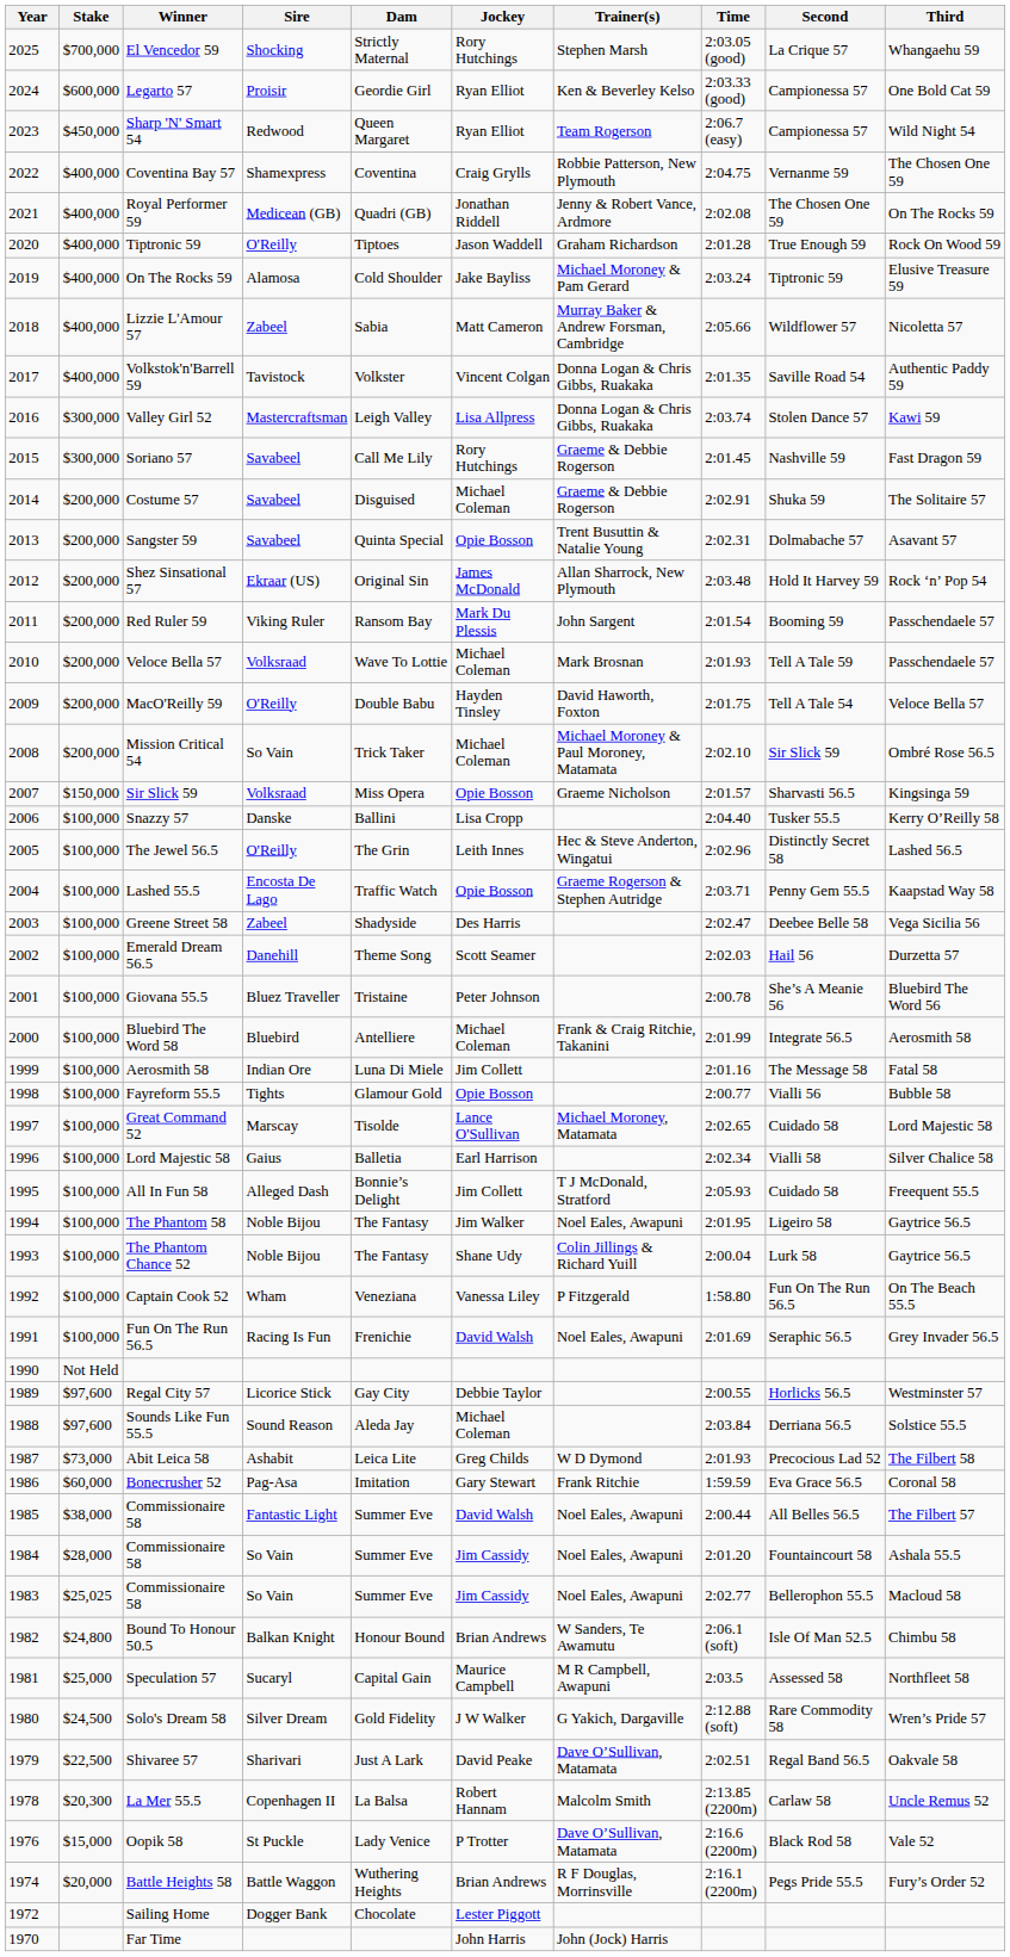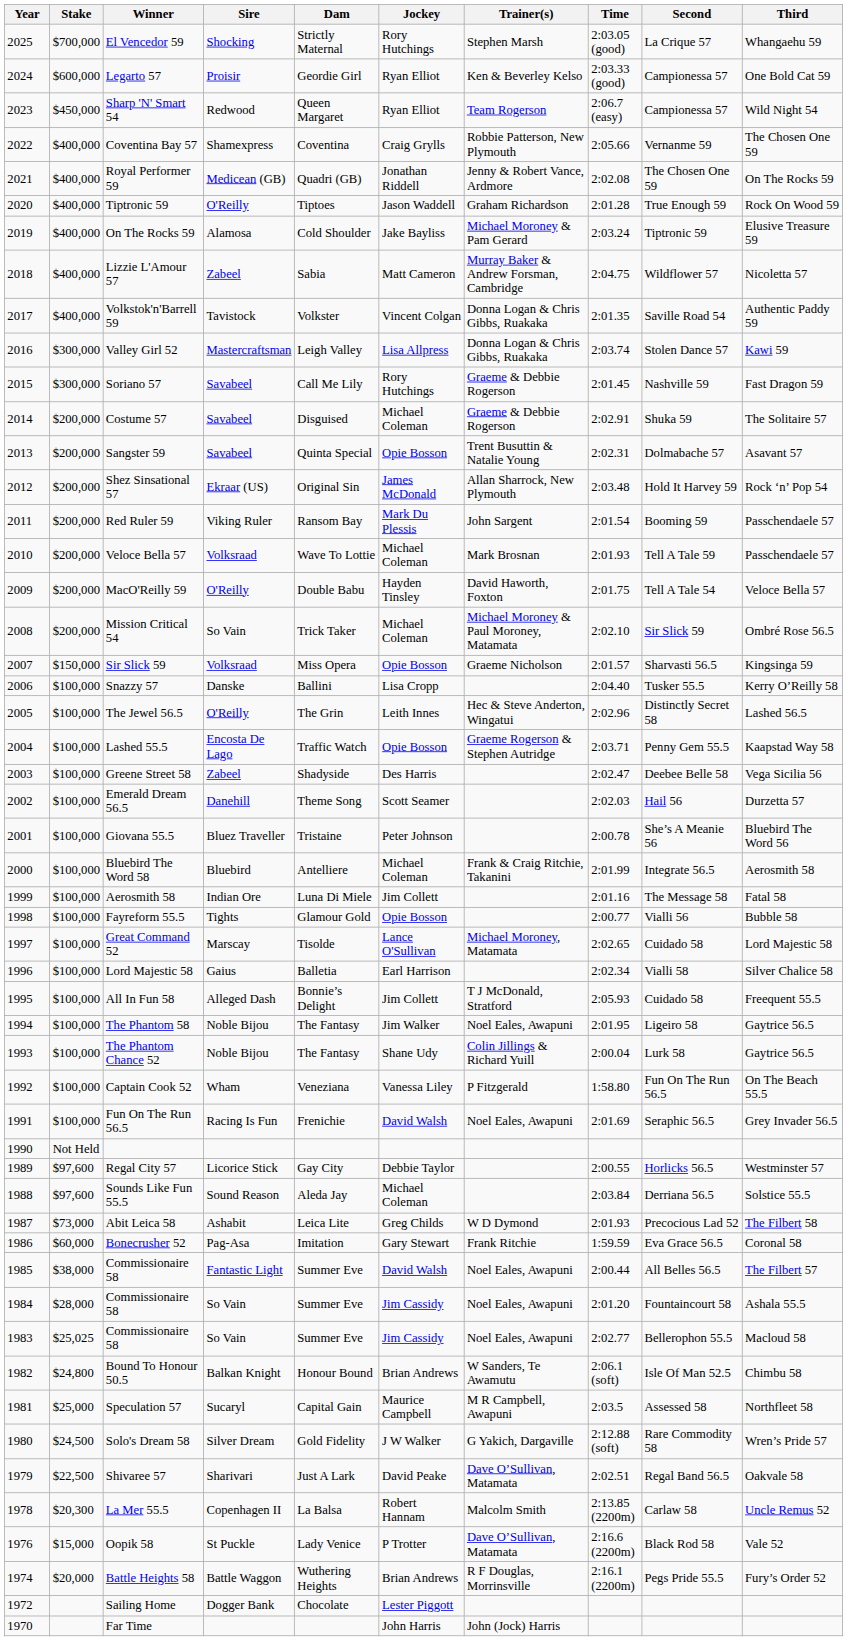 <table class="wikitable sortable">
 <tr>
 <th width="50px">Year<br></th>
 <th width="50px">Stake<br></th>
 <th width="120px">Winner<br></th>
 <th width="100px">Sire <br></th>
 <th width="100px">Dam<br></th>
 <th width="100px">Jockey<br></th>
 <th width="150px">Trainer(s)<br></th>
 <th width="60px">Time<br></th>
 <th width="120px">Second<br></th>
 <th width="120px">Third<br></th>
 </tr>
 <tr>
 <td>2025</td>
 <td>$700,000</td>
 <td><a href='#'>El Vencedor</a> 59</td>
 <td><a href='#'>Shocking</a></td>
 <td>Strictly Maternal</td>
 <td>Rory Hutchings</td>
 <td>Stephen Marsh</td>
 <td>2:03.05 (good)</td>
 <td>La Crique 57</td>
 <td>Whangaehu 59</td>
 </tr>
 <tr>
 <td>2024</td>
 <td>$600,000</td>
 <td><a href='#'>Legarto</a> 57  </td>
 <td><a href='#'>Proisir</a></td>
 <td>Geordie Girl</td>
 <td>Ryan Elliot</td>
 <td>Ken & Beverley Kelso</td>
 <td>2:03.33 (good)</td>
 <td>Campionessa 57</td>
 <td>One Bold Cat 59</td>
 </tr>
 <tr>
 <td>2023 </td>
 <td>$450,000</td>
 <td><a href='#'>Sharp 'N' Smart</a> 54</td>
 <td>Redwood</td>
 <td>Queen Margaret</td>
 <td>Ryan Elliot</td>
 <td><a href='#'>Team Rogerson</a></td>
 <td>2:06.7 (easy)</td>
 <td>Campionessa 57</td>
 <td>Wild Night 54</td>
 </tr>
 <tr>
 <td>2022 </td>
 <td>$400,000</td>
 <td>Coventina Bay 57</td>
 <td>Shamexpress</td>
 <td>Coventina</td>
 <td>Craig Grylls</td>
 <td>Robbie Patterson, New Plymouth</td>
-<td>2:04.75</td>
+<td>2:05.66</td>
 <td>Vernanme 59</td>
 <td>The Chosen One 59</td>
 </tr>
 <tr>
 <td>2021 </td>
 <td>$400,000</td>
 <td>Royal Performer 59</td>
 <td><a href='#'>Medicean</a> (GB)</td>
 <td>Quadri (GB)</td>
 <td>Jonathan Riddell</td>
 <td>Jenny & Robert Vance, Ardmore</td>
 <td>2:02.08</td>
 <td>The Chosen One 59</td>
 <td>On The Rocks 59</td>
 </tr>
 <tr>
 <td>2020 </td>
 <td>$400,000</td>
 <td>Tiptronic 59</td>
 <td><a href='#'>O'Reilly</a></td>
 <td>Tiptoes</td>
 <td>Jason Waddell</td>
 <td>Graham Richardson</td>
 <td>2:01.28</td>
 <td>True Enough 59</td>
 <td>Rock On Wood 59</td>
 </tr>
 <tr>
 <td>2019 </td>
 <td>$400,000</td>
 <td>On The Rocks 59</td>
 <td>Alamosa</td>
 <td>Cold Shoulder</td>
 <td>Jake Bayliss</td>
 <td><a href='#'>Michael Moroney</a> & Pam Gerard</td>
 <td>2:03.24</td>
 <td>Tiptronic 59</td>
 <td>Elusive Treasure 59</td>
 </tr>
 <tr>
 <td>2018 </td>
 <td>$400,000</td>
 <td>Lizzie L'Amour 57</td>
 <td><a href='#'>Zabeel</a></td>
 <td>Sabia</td>
 <td>Matt Cameron</td>
 <td><a href='#'>Murray Baker</a> & Andrew Forsman, Cambridge</td>
-<td>2:05.66</td>
+<td>2:04.75</td>
 <td>Wildflower 57</td>
 <td>Nicoletta 57</td>
 </tr>
 <tr>
 <td>2017 </td>
 <td>$400,000</td>
 <td>Volkstok'n'Barrell 59</td>
 <td>Tavistock</td>
 <td>Volkster</td>
 <td>Vincent Colgan</td>
 <td>Donna Logan & Chris Gibbs, Ruakaka</td>
 <td>2:01.35</td>
 <td>Saville Road 54</td>
 <td>Authentic Paddy 59</td>
 </tr>
 <tr>
 <td>2016 </td>
 <td>$300,000</td>
 <td>Valley Girl 52</td>
 <td><a href='#'>Mastercraftsman</a></td>
 <td>Leigh Valley</td>
 <td><a href='#'>Lisa Allpress</a></td>
 <td>Donna Logan & Chris Gibbs, Ruakaka</td>
 <td>2:03.74</td>
 <td>Stolen Dance 57</td>
 <td><a href='#'>Kawi</a> 59</td>
 </tr>
 <tr>
 <td>2015 </td>
 <td>$300,000</td>
 <td>Soriano 57</td>
 <td><a href='#'>Savabeel</a></td>
 <td>Call Me Lily</td>
 <td>Rory Hutchings</td>
 <td><a href='#'>Graeme</a> & Debbie Rogerson</td>
 <td>2:01.45</td>
 <td>Nashville 59</td>
 <td>Fast Dragon 59</td>
 </tr>
 <tr>
 <td>2014 </td>
 <td>$200,000</td>
 <td>Costume 57</td>
 <td><a href='#'>Savabeel</a></td>
 <td>Disguised</td>
 <td>Michael Coleman</td>
 <td><a href='#'>Graeme</a> & Debbie Rogerson</td>
 <td>2:02.91</td>
 <td>Shuka 59</td>
 <td>The Solitaire 57</td>
 </tr>
 <tr>
 <td>2013 </td>
 <td>$200,000</td>
 <td>Sangster 59</td>
 <td><a href='#'>Savabeel</a></td>
 <td>Quinta Special</td>
 <td><a href='#'>Opie Bosson</a></td>
 <td>Trent Busuttin & Natalie Young</td>
 <td>2:02.31</td>
 <td>Dolmabache 57</td>
 <td>Asavant 57</td>
 </tr>
 <tr>
 <td>2012 </td>
 <td>$200,000</td>
 <td>Shez Sinsational 57</td>
 <td><a href='#'>Ekraar</a> (US)</td>
 <td>Original Sin</td>
 <td><a href='#'>James McDonald</a></td>
 <td>Allan Sharrock, New Plymouth</td>
 <td>2:03.48</td>
 <td>Hold It Harvey 59</td>
 <td>Rock ‘n’ Pop 54</td>
 </tr>
 <tr>
 <td>2011 </td>
 <td>$200,000</td>
 <td>Red Ruler 59</td>
 <td>Viking Ruler</td>
 <td>Ransom Bay</td>
 <td><a href='#'>Mark Du Plessis</a></td>
 <td>John Sargent</td>
 <td>2:01.54</td>
 <td>Booming 59</td>
 <td>Passchendaele 57</td>
 </tr>
 <tr>
 <td>2010 </td>
 <td>$200,000</td>
 <td>Veloce Bella 57</td>
 <td><a href='#'>Volksraad</a></td>
 <td>Wave To Lottie</td>
 <td>Michael Coleman</td>
 <td>Mark Brosnan</td>
 <td>2:01.93</td>
 <td>Tell A Tale 59</td>
 <td>Passchendaele 57</td>
 </tr>
 <tr>
 <td>2009 </td>
 <td>$200,000</td>
 <td>MacO'Reilly 59</td>
 <td><a href='#'>O'Reilly</a></td>
 <td>Double Babu</td>
 <td>Hayden Tinsley</td>
 <td>David Haworth, Foxton</td>
 <td>2:01.75</td>
 <td>Tell A Tale 54</td>
 <td>Veloce Bella 57</td>
 </tr>
 <tr>
 <td>2008 </td>
 <td>$200,000</td>
 <td>Mission Critical 54</td>
 <td>So Vain</td>
 <td>Trick Taker</td>
 <td>Michael Coleman</td>
 <td><a href='#'>Michael Moroney</a> & Paul Moroney, Matamata</td>
 <td>2:02.10</td>
 <td><a href='#'>Sir Slick</a> 59</td>
 <td>Ombré Rose 56.5</td>
 </tr>
 <tr>
 <td>2007 </td>
 <td>$150,000</td>
 <td><a href='#'>Sir Slick</a> 59</td>
 <td><a href='#'>Volksraad</a></td>
 <td>Miss Opera</td>
 <td><a href='#'>Opie Bosson</a></td>
 <td>Graeme Nicholson</td>
 <td>2:01.57</td>
 <td>Sharvasti 56.5</td>
 <td>Kingsinga 59</td>
 </tr>
 <tr>
 <td>2006</td>
 <td>$100,000</td>
 <td>Snazzy 57</td>
 <td>Danske</td>
 <td>Ballini</td>
 <td>Lisa Cropp</td>
 <td></td>
 <td>2:04.40</td>
 <td>Tusker 55.5</td>
 <td>Kerry O’Reilly 58</td>
 </tr>
 <tr>
 <td>2005</td>
 <td>$100,000</td>
 <td>The Jewel 56.5</td>
 <td><a href='#'>O'Reilly</a></td>
 <td>The Grin</td>
 <td>Leith Innes</td>
 <td>Hec & Steve Anderton, Wingatui</td>
 <td>2:02.96</td>
 <td>Distinctly Secret 58</td>
 <td>Lashed 56.5</td>
 </tr>
 <tr>
 <td>2004</td>
 <td>$100,000</td>
 <td>Lashed 55.5</td>
 <td><a href='#'>Encosta De Lago</a></td>
 <td>Traffic Watch</td>
 <td><a href='#'>Opie Bosson</a></td>
 <td><a href='#'>Graeme Rogerson</a> & Stephen Autridge</td>
 <td>2:03.71</td>
 <td>Penny Gem 55.5</td>
 <td>Kaapstad Way 58</td>
 </tr>
 <tr>
 <td>2003</td>
 <td>$100,000</td>
 <td>Greene Street 58</td>
 <td><a href='#'>Zabeel</a></td>
 <td>Shadyside</td>
 <td>Des Harris</td>
 <td></td>
 <td>2:02.47</td>
 <td>Deebee Belle 58</td>
 <td>Vega Sicilia 56</td>
 </tr>
 <tr>
 <td>2002</td>
 <td>$100,000</td>
 <td>Emerald Dream 56.5</td>
 <td><a href='#'>Danehill</a></td>
 <td>Theme Song</td>
 <td>Scott Seamer</td>
 <td></td>
 <td>2:02.03</td>
 <td><a href='#'>Hail</a> 56</td>
 <td>Durzetta 57</td>
 </tr>
 <tr>
 <td>2001</td>
 <td>$100,000</td>
 <td>Giovana 55.5</td>
 <td>Bluez Traveller</td>
 <td>Tristaine</td>
 <td>Peter Johnson</td>
 <td></td>
 <td>2:00.78</td>
 <td>She’s A Meanie 56</td>
 <td>Bluebird The Word 56</td>
 </tr>
 <tr>
 <td>2000</td>
 <td>$100,000</td>
 <td>Bluebird The Word 58</td>
 <td>Bluebird</td>
 <td>Antelliere</td>
 <td>Michael Coleman</td>
 <td>Frank & Craig Ritchie, Takanini</td>
 <td>2:01.99</td>
 <td>Integrate 56.5</td>
 <td>Aerosmith 58</td>
 </tr>
 <tr>
 <td>1999</td>
 <td>$100,000</td>
 <td>Aerosmith 58</td>
 <td>Indian Ore</td>
 <td>Luna Di Miele</td>
 <td>Jim Collett</td>
 <td></td>
 <td>2:01.16</td>
 <td>The Message 58</td>
 <td>Fatal 58</td>
 </tr>
 <tr>
 <td>1998</td>
 <td>$100,000</td>
 <td>Fayreform 55.5</td>
 <td>Tights</td>
 <td>Glamour Gold</td>
 <td><a href='#'>Opie Bosson</a></td>
 <td></td>
 <td>2:00.77</td>
 <td>Vialli 56</td>
 <td>Bubble 58</td>
 </tr>
 <tr>
 <td>1997</td>
 <td>$100,000</td>
 <td><a href='#'>Great Command</a> 52</td>
 <td>Marscay</td>
 <td>Tisolde</td>
 <td><a href='#'>Lance O'Sullivan</a></td>
 <td><a href='#'>Michael Moroney</a>, Matamata</td>
 <td>2:02.65</td>
 <td>Cuidado 58</td>
 <td>Lord Majestic 58</td>
 </tr>
 <tr>
 <td>1996</td>
 <td>$100,000</td>
 <td>Lord Majestic 58</td>
 <td>Gaius</td>
 <td>Balletia</td>
 <td>Earl Harrison</td>
 <td></td>
 <td>2:02.34</td>
 <td>Vialli 58</td>
 <td>Silver Chalice 58</td>
 </tr>
 <tr>
 <td>1995</td>
 <td>$100,000</td>
 <td>All In Fun 58</td>
 <td>Alleged Dash</td>
 <td>Bonnie’s Delight</td>
 <td>Jim Collett</td>
 <td>T J McDonald, Stratford</td>
 <td>2:05.93</td>
 <td>Cuidado 58</td>
 <td>Freequent 55.5</td>
 </tr>
 <tr>
 <td>1994</td>
 <td>$100,000</td>
 <td><a href='#'>The Phantom</a> 58</td>
 <td>Noble Bijou</td>
 <td>The Fantasy</td>
 <td>Jim Walker</td>
 <td>Noel Eales, Awapuni</td>
 <td>2:01.95</td>
 <td>Ligeiro 58</td>
 <td>Gaytrice 56.5</td>
 </tr>
 <tr>
 <td>1993</td>
 <td>$100,000</td>
 <td><a href='#'>The Phantom Chance</a> 52</td>
 <td>Noble Bijou</td>
 <td>The Fantasy</td>
 <td>Shane Udy</td>
 <td><a href='#'>Colin Jillings</a> & Richard Yuill</td>
 <td>2:00.04</td>
 <td>Lurk 58</td>
 <td>Gaytrice 56.5</td>
 </tr>
 <tr>
 <td>1992</td>
 <td>$100,000</td>
 <td>Captain Cook 52</td>
 <td>Wham</td>
 <td>Veneziana</td>
 <td>Vanessa Liley</td>
 <td>P Fitzgerald</td>
 <td>1:58.80</td>
 <td>Fun On The Run 56.5</td>
 <td>On The Beach 55.5</td>
 </tr>
 <tr>
 <td>1991</td>
 <td>$100,000</td>
 <td>Fun On The Run 56.5</td>
 <td>Racing Is Fun</td>
 <td>Frenichie</td>
 <td><a href='#'>David Walsh</a></td>
 <td>Noel Eales, Awapuni</td>
 <td>2:01.69</td>
 <td>Seraphic 56.5</td>
 <td>Grey Invader 56.5</td>
 </tr>
 <tr>
 <td>1990</td>
 <td>Not Held</td>
 <td></td>
 <td></td>
 <td></td>
 <td></td>
 <td></td>
 <td></td>
 <td></td>
 <td></td>
 </tr>
 <tr>
 <td>1989</td>
 <td>$97,600</td>
 <td>Regal City 57</td>
 <td>Licorice Stick</td>
 <td>Gay City</td>
 <td>Debbie Taylor</td>
 <td></td>
 <td>2:00.55</td>
 <td><a href='#'>Horlicks</a> 56.5</td>
 <td>Westminster 57</td>
 </tr>
 <tr>
 <td>1988</td>
 <td>$97,600</td>
 <td>Sounds Like Fun 55.5</td>
 <td>Sound Reason</td>
 <td>Aleda Jay</td>
 <td>Michael Coleman</td>
 <td></td>
 <td>2:03.84</td>
 <td>Derriana 56.5</td>
 <td>Solstice 55.5</td>
 </tr>
 <tr>
 <td>1987</td>
 <td>$73,000</td>
 <td>Abit Leica 58</td>
 <td>Ashabit</td>
 <td>Leica Lite</td>
 <td>Greg Childs</td>
 <td>W D Dymond</td>
 <td>2:01.93</td>
 <td>Precocious Lad 52</td>
 <td><a href='#'>The Filbert</a> 58</td>
 </tr>
 <tr>
 <td>1986</td>
 <td>$60,000</td>
 <td><a href='#'>Bonecrusher</a> 52</td>
 <td>Pag-Asa</td>
 <td>Imitation</td>
 <td>Gary Stewart</td>
 <td>Frank Ritchie</td>
 <td>1:59.59</td>
 <td>Eva Grace 56.5</td>
 <td>Coronal 58</td>
 </tr>
 <tr>
 <td>1985</td>
 <td>$38,000</td>
 <td>Commissionaire 58</td>
 <td><a href='#'>Fantastic Light</a></td>
 <td>Summer Eve</td>
 <td><a href='#'>David Walsh</a></td>
 <td>Noel Eales, Awapuni</td>
 <td>2:00.44</td>
 <td>All Belles 56.5</td>
 <td><a href='#'>The Filbert</a> 57</td>
 </tr>
 <tr>
 <td>1984</td>
 <td>$28,000</td>
 <td>Commissionaire 58</td>
 <td>So Vain</td>
 <td>Summer Eve</td>
 <td><a href='#'>Jim Cassidy</a></td>
 <td>Noel Eales, Awapuni</td>
 <td>2:01.20</td>
 <td>Fountaincourt 58</td>
 <td>Ashala 55.5</td>
 </tr>
 <tr>
 <td>1983</td>
 <td>$25,025</td>
 <td>Commissionaire 58</td>
 <td>So Vain</td>
 <td>Summer Eve</td>
 <td><a href='#'>Jim Cassidy</a></td>
 <td>Noel Eales, Awapuni</td>
 <td>2:02.77</td>
 <td>Bellerophon 55.5</td>
 <td>Macloud 58</td>
 </tr>
 <tr>
 <td>1982</td>
 <td>$24,800</td>
 <td>Bound To Honour 50.5</td>
 <td>Balkan Knight</td>
 <td>Honour Bound</td>
 <td>Brian Andrews</td>
 <td>W Sanders, Te Awamutu</td>
 <td>2:06.1 (soft)</td>
 <td>Isle Of Man 52.5</td>
 <td>Chimbu 58</td>
 </tr>
 <tr>
 <td>1981</td>
 <td>$25,000</td>
 <td>Speculation 57</td>
 <td>Sucaryl</td>
 <td>Capital Gain</td>
 <td>Maurice Campbell</td>
 <td>M R Campbell, Awapuni</td>
 <td>2:03.5</td>
 <td>Assessed 58</td>
 <td>Northfleet 58</td>
 </tr>
 <tr>
 <td>1980</td>
 <td>$24,500</td>
 <td>Solo's Dream 58</td>
 <td>Silver Dream</td>
 <td>Gold Fidelity</td>
 <td>J W Walker</td>
 <td>G Yakich, Dargaville</td>
 <td>2:12.88 (soft)</td>
 <td>Rare Commodity 58</td>
 <td>Wren’s Pride 57</td>
 </tr>
 <tr>
 <td>1979</td>
 <td>$22,500</td>
 <td>Shivaree 57</td>
 <td>Sharivari</td>
 <td>Just A Lark</td>
 <td>David Peake</td>
 <td><a href='#'>Dave O’Sullivan</a>, Matamata</td>
 <td>2:02.51</td>
 <td>Regal Band 56.5</td>
 <td>Oakvale 58</td>
 </tr>
 <tr>
 <td>1978</td>
 <td>$20,300</td>
 <td><a href='#'>La Mer</a> 55.5</td>
 <td>Copenhagen II</td>
 <td>La Balsa</td>
 <td>Robert Hannam</td>
 <td>Malcolm Smith</td>
 <td>2:13.85 (2200m)</td>
 <td>Carlaw 58</td>
 <td><a href='#'>Uncle Remus</a> 52</td>
 </tr>
 <tr>
 <td>1976</td>
 <td>$15,000</td>
 <td>Oopik 58</td>
 <td>St Puckle</td>
 <td>Lady Venice</td>
 <td>P Trotter</td>
 <td><a href='#'>Dave O’Sullivan</a>, Matamata</td>
 <td>2:16.6 (2200m)</td>
 <td>Black Rod 58</td>
 <td>Vale 52</td>
 </tr>
 <tr>
 <td>1974</td>
 <td>$20,000</td>
 <td><a href='#'>Battle Heights</a> 58</td>
 <td>Battle Waggon</td>
 <td>Wuthering Heights</td>
 <td>Brian Andrews</td>
 <td>R F Douglas, Morrinsville</td>
 <td>2:16.1 (2200m)</td>
 <td>Pegs Pride 55.5</td>
 <td>Fury’s Order 52</td>
 </tr>
 <tr>
 <td>1972</td>
 <td></td>
 <td>Sailing Home</td>
 <td>Dogger Bank</td>
 <td>Chocolate</td>
 <td><a href='#'>Lester Piggott</a></td>
 <td></td>
 <td></td>
 <td></td>
 <td></td>
 </tr>
 <tr>
 <td>1970</td>
 <td></td>
 <td>Far Time</td>
 <td></td>
 <td></td>
 <td>John Harris</td>
 <td>John (Jock) Harris</td>
 <td></td>
 <td></td>
 <td></td>
 </tr>
 </table>
